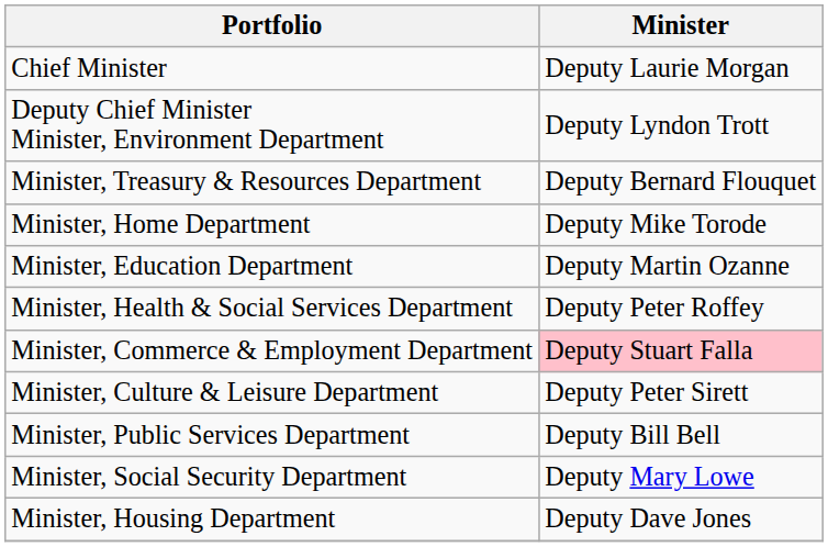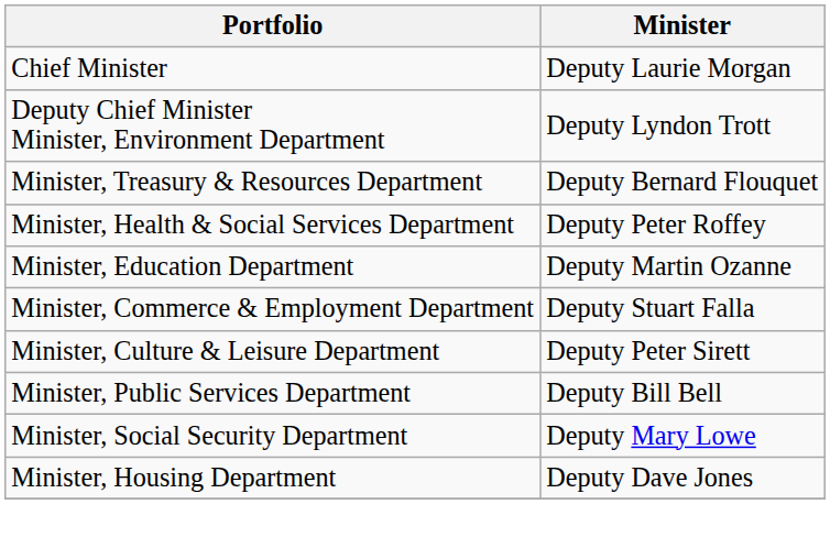 <table class=wikitable>
 <tr>
 <th>Portfolio</th>
 <th>Minister</th>
 </tr>
 <tr>
 <td>Chief Minister</td>
 <td>Deputy Laurie Morgan</td>
 </tr>
 <tr>
 <td>Deputy Chief Minister<br>Minister, Environment Department</td>
 <td>Deputy Lyndon Trott</td>
 </tr>
 <tr>
 <td>Minister, Treasury & Resources Department</td>
 <td>Deputy Bernard Flouquet</td>
 </tr>
 <tr>
-<td>Minister, Home Department</td>
-<td>Deputy Mike Torode</td>
+<td>Minister, Health & Social Services Department</td>
+<td>Deputy Peter Roffey</td>
 </tr>
 <tr>
 <td>Minister, Education Department</td>
 <td>Deputy Martin Ozanne</td>
 </tr>
 <tr>
-<td>Minister, Health & Social Services Department</td>
-<td>Deputy Peter Roffey</td>
-</tr>
-<tr>
 <td>Minister, Commerce & Employment Department</td>
-<td style="background: pink;">Deputy Stuart Falla</td>
+<td>Deputy Stuart Falla</td>
 </tr>
 <tr>
 <td>Minister, Culture & Leisure Department</td>
 <td>Deputy Peter Sirett</td>
 </tr>
 <tr>
 <td>Minister, Public Services Department</td>
 <td>Deputy Bill Bell</td>
 </tr>
 <tr>
 <td>Minister, Social Security Department</td>
 <td>Deputy <a href='#'>Mary Lowe</a></td>
 </tr>
 <tr>
 <td>Minister, Housing Department</td>
 <td>Deputy Dave Jones</td>
 </tr>
 <tr>
 </tr>
 </table>
